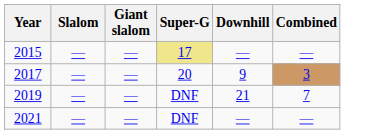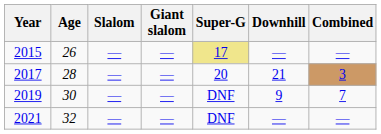 <table class=wikitable style="text-align:center">
 <tr>
 <th>  Year  </th>
+<th> Age </th>
 <th> Slalom </th>
 <th> Giant <br> slalom </th>
 <th>Super-G</th>
 <th>Downhill</th>
 <th>Combined</th>
 </tr>
 <tr>
 <td><a href='#'>2015</a></td>
+<td><em>26</em></td>
 <td><a href='#'>—</a></td>
 <td><a href='#'>—</a></td>
 <td style="background: khaki;"><a href='#'>17</a></td>
 <td><a href='#'>—</a></td>
 <td><a href='#'>—</a></td>
 </tr>
 <tr>
 <td><a href='#'>2017</a></td>
+<td><em>28</em></td>
 <td><a href='#'>—</a></td>
 <td><a href='#'>—</a></td>
 <td><a href='#'>20</a></td>
-<td><a href='#'>9</a></td>
+<td><a href='#'>21</a></td>
 <td style="background:#c96;"><a href='#'>3</a></td>
 </tr>
 <tr>
 <td><a href='#'>2019</a></td>
+<td><em>30</em></td>
 <td><a href='#'>—</a></td>
 <td><a href='#'>—</a></td>
 <td><a href='#'>DNF</a></td>
-<td><a href='#'>21</a></td>
+<td><a href='#'>9</a></td>
 <td><a href='#'>7</a></td>
 </tr>
 <tr>
 <td><a href='#'>2021</a></td>
+<td><em>32</em></td>
 <td><a href='#'>—</a></td>
 <td><a href='#'>—</a></td>
 <td><a href='#'>DNF</a></td>
 <td><a href='#'>—</a></td>
 <td><a href='#'>—</a></td>
 </tr>
 </table>
